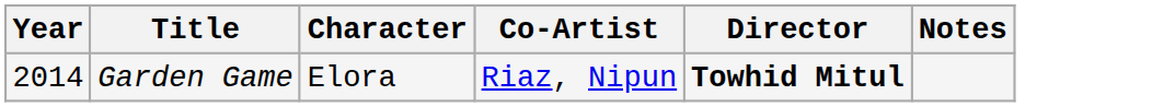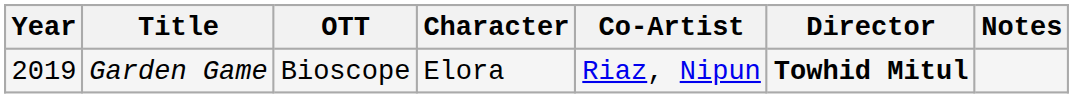 <table class="wikitable sortable" style="background:#F5F5F5;">
 <tr>
 <th>Year</th>
 <th>Title</th>
+<th>OTT</th>
 <th>Character</th>
 <th>Co-Artist</th>
 <th>Director</th>
 <th>Notes</th>
 </tr>
 <tr>
-<td>2014</td>
+<td>2019</td>
 <td><em>Garden Game</em></td>
+<td>Bioscope</td>
 <td>Elora</td>
 <td><a href='#'>Riaz</a>, <a href='#'>Nipun</a></td>
 <td><strong>Towhid Mitul</strong></td>
 <td></td>
 </tr>
 </table>
